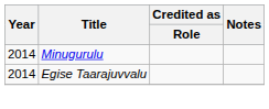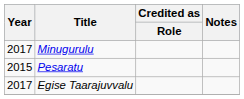 <table class="wikitable">
 <tr style="background:#B0C4DE; text-align:center;">
 <th rowspan="2" scope="col">Year</th>
 <th rowspan="2" scope="col">Title</th>
 <th scope="col"  colspan="1">Credited as</th>
 <th rowspan="2" class="unsortable" scope="col">Notes</th>
 </tr>
 <tr>
 <th>Role</th>
 </tr>
 <tr>
-<td>2014</td>
+<td>2017</td>
 <td><em><a href='#'>Minugurulu</a></em></td>
 <td></td>
 <td></td>
 </tr>
 <tr>
-<td>2014</td>
+<td>2015</td>
+<td><em><a href='#'>Pesaratu</a></em></td>
+<td></td>
+<td></td>
+</tr>
+<tr>
+<td>2017</td>
 <td><em>Egise Taarajuvvalu</em></td>
 <td></td>
 <td></td>
 </tr>
 <tr>
 </tr>
 </table>
